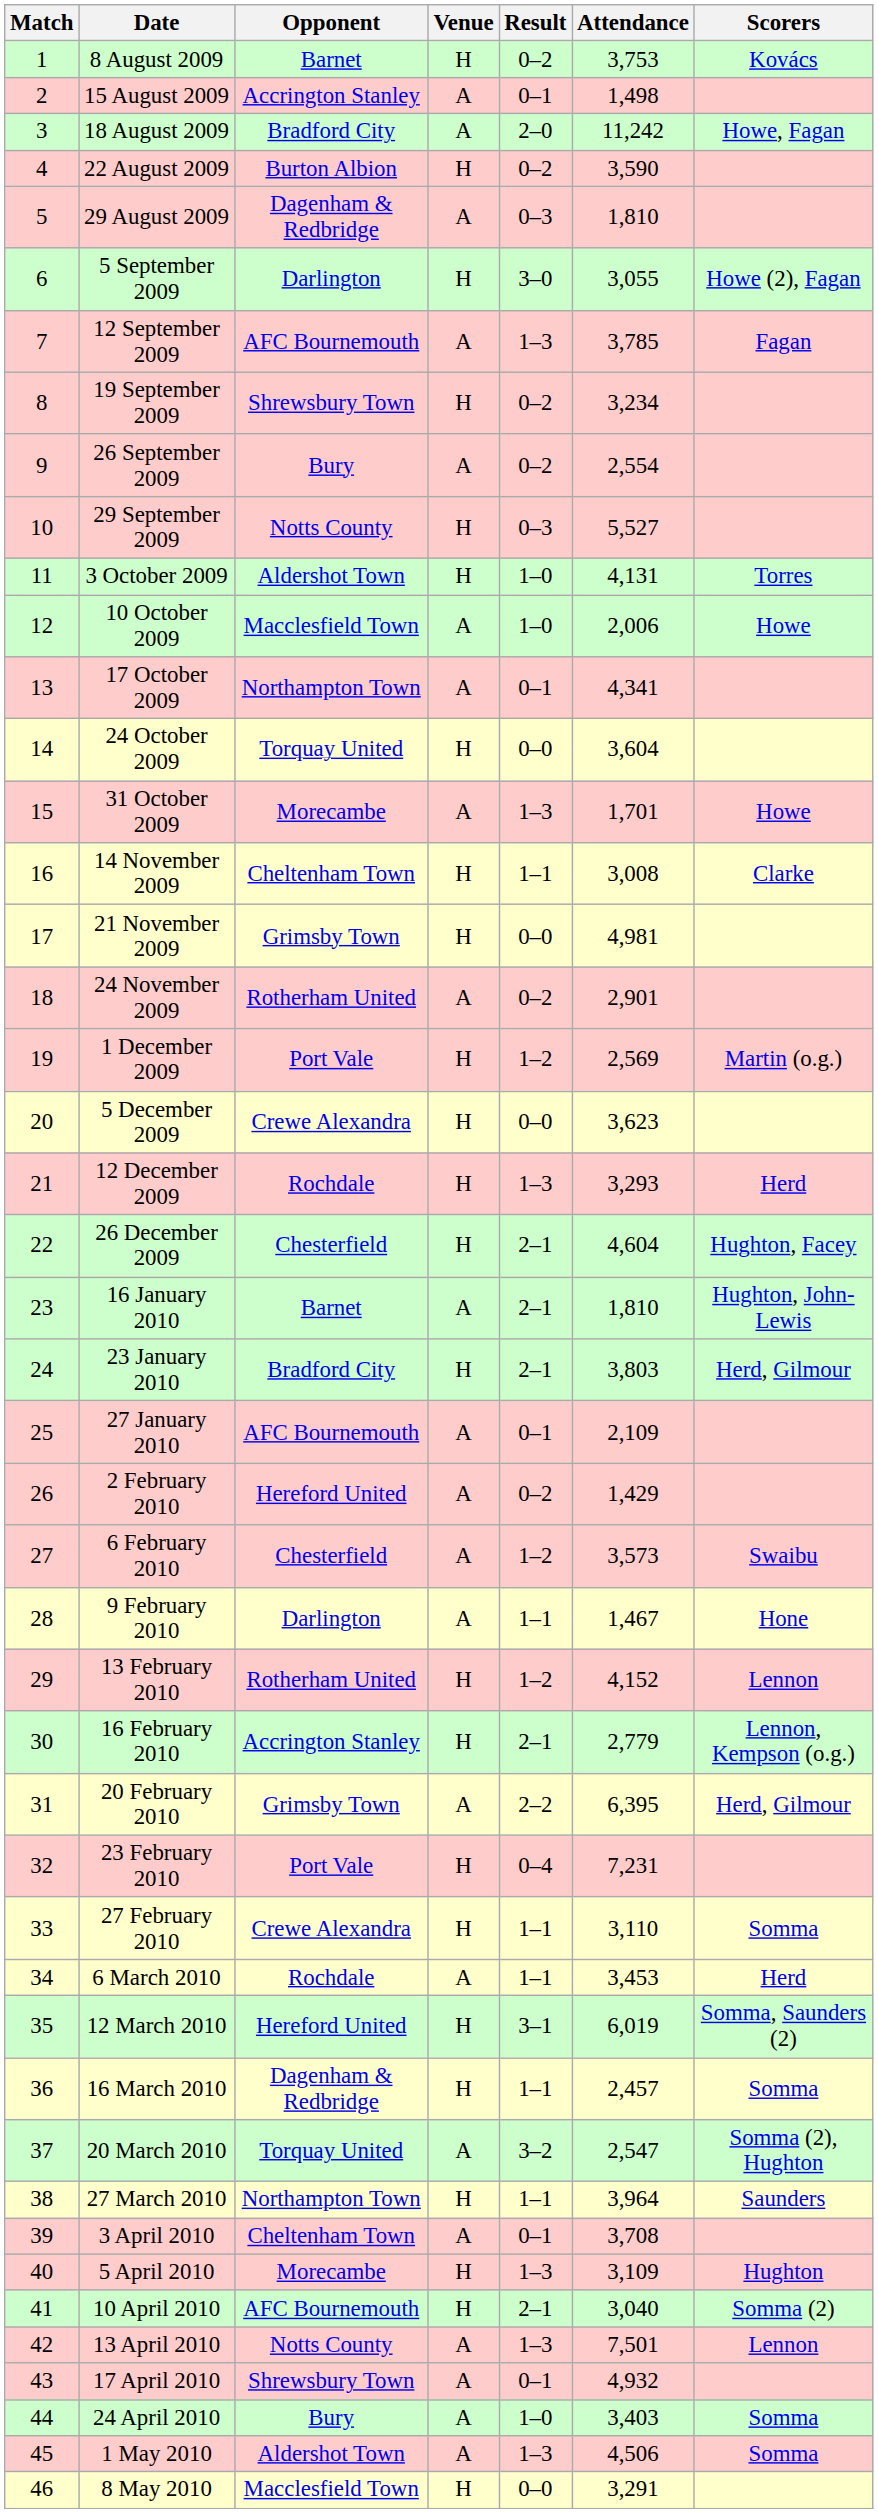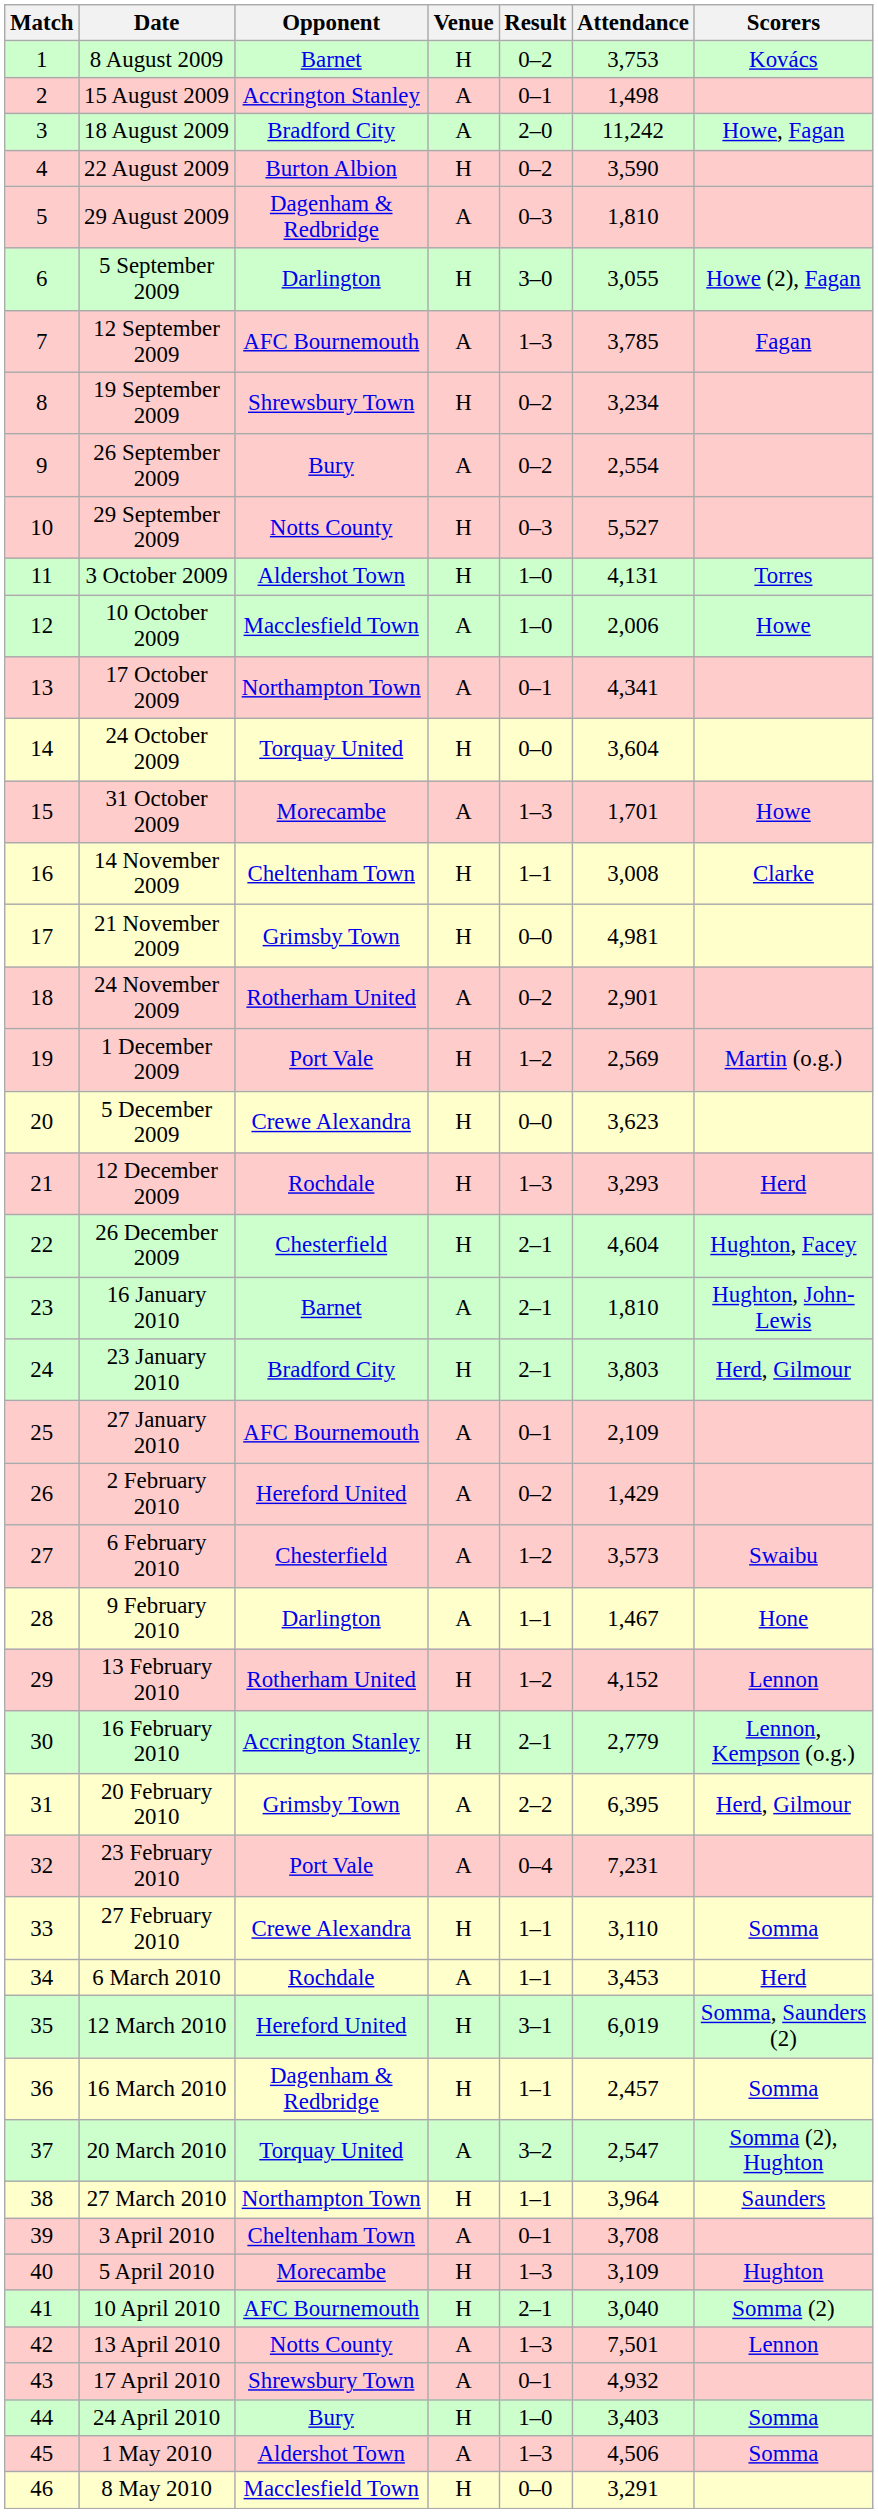 <table class="wikitable" style="font-size:100%; text-align:center">
 <tr>
 <th>Match</th>
 <th>Date</th>
 <th>Opponent</th>
 <th>Venue</th>
 <th>Result</th>
 <th>Attendance</th>
 <th>Scorers</th>
 </tr>
 <tr style="background: #CCFFCC;">
 <td>1</td>
 <td>8 August 2009</td>
 <td><a href='#'>Barnet</a></td>
 <td>H</td>
 <td>0–2</td>
 <td>3,753</td>
 <td><a href='#'>Kovács</a></td>
 </tr>
 <tr style="background: #FFCCCC;">
 <td>2</td>
 <td>15 August 2009</td>
 <td><a href='#'>Accrington Stanley</a></td>
 <td>A</td>
 <td>0–1</td>
 <td>1,498</td>
 <td></td>
 </tr>
 <tr style="background: #CCFFCC;">
 <td>3</td>
 <td>18 August 2009</td>
 <td><a href='#'>Bradford City</a></td>
 <td>A</td>
 <td>2–0</td>
 <td>11,242</td>
 <td><a href='#'>Howe</a>, <a href='#'>Fagan</a></td>
 </tr>
 <tr style="background: #FFCCCC;">
 <td>4</td>
 <td>22 August 2009</td>
 <td><a href='#'>Burton Albion</a></td>
 <td>H</td>
 <td>0–2</td>
 <td>3,590</td>
 <td></td>
 </tr>
 <tr style="background: #FFCCCC;">
 <td>5</td>
 <td>29 August 2009</td>
 <td><a href='#'>Dagenham & Redbridge</a></td>
 <td>A</td>
 <td>0–3</td>
 <td>1,810</td>
 <td></td>
 </tr>
 <tr style="background: #CCFFCC;">
 <td>6</td>
 <td>5 September 2009</td>
 <td><a href='#'>Darlington</a></td>
 <td>H</td>
 <td>3–0</td>
 <td>3,055</td>
 <td><a href='#'>Howe</a> (2), <a href='#'>Fagan</a></td>
 </tr>
 <tr style="background: #FFCCCC;">
 <td>7</td>
 <td>12 September 2009</td>
 <td><a href='#'>AFC Bournemouth</a></td>
 <td>A</td>
 <td>1–3</td>
 <td>3,785</td>
 <td><a href='#'>Fagan</a></td>
 </tr>
 <tr style="background: #FFCCCC;">
 <td>8</td>
 <td>19 September 2009</td>
 <td><a href='#'>Shrewsbury Town</a></td>
 <td>H</td>
 <td>0–2</td>
 <td>3,234</td>
 <td></td>
 </tr>
 <tr style="background: #FFCCCC;">
 <td>9</td>
 <td>26 September 2009</td>
 <td><a href='#'>Bury</a></td>
 <td>A</td>
 <td>0–2</td>
 <td>2,554</td>
 <td></td>
 </tr>
 <tr style="background: #FFCCCC;">
 <td>10</td>
 <td>29 September 2009</td>
 <td><a href='#'>Notts County</a></td>
 <td>H</td>
 <td>0–3</td>
 <td>5,527</td>
 <td></td>
 </tr>
 <tr style="background: #CCFFCC;">
 <td>11</td>
 <td>3 October 2009</td>
 <td><a href='#'>Aldershot Town</a></td>
 <td>H</td>
 <td>1–0</td>
 <td>4,131</td>
 <td><a href='#'>Torres</a></td>
 </tr>
 <tr style="background: #CCFFCC;">
 <td>12</td>
 <td>10 October 2009</td>
 <td><a href='#'>Macclesfield Town</a></td>
 <td>A</td>
 <td>1–0</td>
 <td>2,006</td>
 <td><a href='#'>Howe</a></td>
 </tr>
 <tr style="background: #FFCCCC;">
 <td>13</td>
 <td>17 October 2009</td>
 <td><a href='#'>Northampton Town</a></td>
 <td>A</td>
 <td>0–1</td>
 <td>4,341</td>
 <td></td>
 </tr>
 <tr style="background: #FFFFCC;">
 <td>14</td>
 <td>24 October 2009</td>
 <td><a href='#'>Torquay United</a></td>
 <td>H</td>
 <td>0–0</td>
 <td>3,604</td>
 <td></td>
 </tr>
 <tr style="background: #FFCCCC;">
 <td>15</td>
 <td>31 October 2009</td>
 <td><a href='#'>Morecambe</a></td>
 <td>A</td>
 <td>1–3</td>
 <td>1,701</td>
 <td><a href='#'>Howe</a></td>
 </tr>
 <tr style="background: #FFFFCC;">
 <td>16</td>
 <td>14 November 2009</td>
 <td><a href='#'>Cheltenham Town</a></td>
 <td>H</td>
 <td>1–1</td>
 <td>3,008</td>
 <td><a href='#'>Clarke</a></td>
 </tr>
 <tr style="background: #FFFFCC;">
 <td>17</td>
 <td>21 November 2009</td>
 <td><a href='#'>Grimsby Town</a></td>
 <td>H</td>
 <td>0–0</td>
 <td>4,981</td>
 <td></td>
 </tr>
 <tr style="background: #FFCCCC;">
 <td>18</td>
 <td>24 November 2009</td>
 <td><a href='#'>Rotherham United</a></td>
 <td>A</td>
 <td>0–2</td>
 <td>2,901</td>
 <td></td>
 </tr>
 <tr style="background: #FFCCCC;">
 <td>19</td>
 <td>1 December 2009</td>
 <td><a href='#'>Port Vale</a></td>
 <td>H</td>
 <td>1–2</td>
 <td>2,569</td>
 <td><a href='#'>Martin</a> (o.g.)</td>
 </tr>
 <tr style="background: #FFFFCC;">
 <td>20</td>
 <td>5 December 2009</td>
 <td><a href='#'>Crewe Alexandra</a></td>
 <td>H</td>
 <td>0–0</td>
 <td>3,623</td>
 <td></td>
 </tr>
 <tr style="background: #FFCCCC;">
 <td>21</td>
 <td>12 December 2009</td>
 <td><a href='#'>Rochdale</a></td>
 <td>H</td>
 <td>1–3</td>
 <td>3,293</td>
 <td><a href='#'>Herd</a></td>
 </tr>
 <tr style="background: #CCFFCC;">
 <td>22</td>
 <td>26 December 2009</td>
 <td><a href='#'>Chesterfield</a></td>
 <td>H</td>
 <td>2–1</td>
 <td>4,604</td>
 <td><a href='#'>Hughton</a>, <a href='#'>Facey</a></td>
 </tr>
 <tr style="background: #CCFFCC;">
 <td>23</td>
 <td>16 January 2010</td>
 <td><a href='#'>Barnet</a></td>
 <td>A</td>
 <td>2–1</td>
 <td>1,810</td>
 <td><a href='#'>Hughton</a>, <a href='#'>John-Lewis</a></td>
 </tr>
 <tr style="background: #CCFFCC;">
 <td>24</td>
 <td>23 January 2010</td>
 <td><a href='#'>Bradford City</a></td>
 <td>H</td>
 <td>2–1</td>
 <td>3,803</td>
 <td><a href='#'>Herd</a>, <a href='#'>Gilmour</a></td>
 </tr>
 <tr style="background: #FFCCCC;">
 <td>25</td>
 <td>27 January 2010</td>
 <td><a href='#'>AFC Bournemouth</a></td>
 <td>A</td>
 <td>0–1</td>
 <td>2,109</td>
 <td></td>
 </tr>
 <tr style="background: #FFCCCC;">
 <td>26</td>
 <td>2 February 2010</td>
 <td><a href='#'>Hereford United</a></td>
 <td>A</td>
 <td>0–2</td>
 <td>1,429</td>
 <td></td>
 </tr>
 <tr style="background: #FFCCCC;">
 <td>27</td>
 <td>6 February 2010</td>
 <td><a href='#'>Chesterfield</a></td>
 <td>A</td>
 <td>1–2</td>
 <td>3,573</td>
 <td><a href='#'>Swaibu</a></td>
 </tr>
 <tr style="background: #FFFFCC;">
 <td>28</td>
 <td>9 February 2010</td>
 <td><a href='#'>Darlington</a></td>
 <td>A</td>
 <td>1–1</td>
 <td>1,467</td>
 <td><a href='#'>Hone</a></td>
 </tr>
 <tr style="background: #FFCCCC;">
 <td>29</td>
 <td>13 February 2010</td>
 <td><a href='#'>Rotherham United</a></td>
 <td>H</td>
 <td>1–2</td>
 <td>4,152</td>
 <td><a href='#'>Lennon</a></td>
 </tr>
 <tr style="background: #CCFFCC;">
 <td>30</td>
 <td>16 February 2010</td>
 <td><a href='#'>Accrington Stanley</a></td>
 <td>H</td>
 <td>2–1</td>
 <td>2,779</td>
 <td><a href='#'>Lennon</a>, <a href='#'>Kempson</a> (o.g.)</td>
 </tr>
 <tr style="background: #FFFFCC;">
 <td>31</td>
 <td>20 February 2010</td>
 <td><a href='#'>Grimsby Town</a></td>
 <td>A</td>
 <td>2–2</td>
 <td>6,395</td>
 <td><a href='#'>Herd</a>, <a href='#'>Gilmour</a></td>
 </tr>
 <tr style="background: #FFCCCC;">
 <td>32</td>
 <td>23 February 2010</td>
 <td><a href='#'>Port Vale</a></td>
-<td>H</td>
+<td>A</td>
 <td>0–4</td>
 <td>7,231</td>
 <td></td>
 </tr>
 <tr style="background: #FFFFCC;">
 <td>33</td>
 <td>27 February 2010</td>
 <td><a href='#'>Crewe Alexandra</a></td>
 <td>H</td>
 <td>1–1</td>
 <td>3,110</td>
 <td><a href='#'>Somma</a></td>
 </tr>
 <tr style="background: #FFFFCC;">
 <td>34</td>
 <td>6 March 2010</td>
 <td><a href='#'>Rochdale</a></td>
 <td>A</td>
 <td>1–1</td>
 <td>3,453</td>
 <td><a href='#'>Herd</a></td>
 </tr>
 <tr style="background: #CCFFCC;">
 <td>35</td>
 <td>12 March 2010</td>
 <td><a href='#'>Hereford United</a></td>
 <td>H</td>
 <td>3–1</td>
 <td>6,019</td>
 <td><a href='#'>Somma</a>, <a href='#'>Saunders</a> (2)</td>
 </tr>
 <tr style="background: #FFFFCC;">
 <td>36</td>
 <td>16 March 2010</td>
 <td><a href='#'>Dagenham & Redbridge</a></td>
 <td>H</td>
 <td>1–1</td>
 <td>2,457</td>
 <td><a href='#'>Somma</a></td>
 </tr>
 <tr style="background: #CCFFCC;">
 <td>37</td>
 <td>20 March 2010</td>
 <td><a href='#'>Torquay United</a></td>
 <td>A</td>
 <td>3–2</td>
 <td>2,547</td>
 <td><a href='#'>Somma</a> (2), <a href='#'>Hughton</a></td>
 </tr>
 <tr style="background: #FFFFCC;">
 <td>38</td>
 <td>27 March 2010</td>
 <td><a href='#'>Northampton Town</a></td>
 <td>H</td>
 <td>1–1</td>
 <td>3,964</td>
 <td><a href='#'>Saunders</a></td>
 </tr>
 <tr style="background: #FFCCCC;">
 <td>39</td>
 <td>3 April 2010</td>
 <td><a href='#'>Cheltenham Town</a></td>
 <td>A</td>
 <td>0–1</td>
 <td>3,708</td>
 <td></td>
 </tr>
 <tr style="background: #FFCCCC;">
 <td>40</td>
 <td>5 April 2010</td>
 <td><a href='#'>Morecambe</a></td>
 <td>H</td>
 <td>1–3</td>
 <td>3,109</td>
 <td><a href='#'>Hughton</a></td>
 </tr>
 <tr style="background: #CCFFCC;">
 <td>41</td>
 <td>10 April 2010</td>
 <td><a href='#'>AFC Bournemouth</a></td>
 <td>H</td>
 <td>2–1</td>
 <td>3,040</td>
 <td><a href='#'>Somma</a> (2)</td>
 </tr>
 <tr style="background: #FFCCCC;">
 <td>42</td>
 <td>13 April 2010</td>
 <td><a href='#'>Notts County</a></td>
 <td>A</td>
 <td>1–3</td>
 <td>7,501</td>
 <td><a href='#'>Lennon</a></td>
 </tr>
 <tr style="background: #FFCCCC;">
 <td>43</td>
 <td>17 April 2010</td>
 <td><a href='#'>Shrewsbury Town</a></td>
 <td>A</td>
 <td>0–1</td>
 <td>4,932</td>
 <td></td>
 </tr>
 <tr style="background: #CCFFCC;">
 <td>44</td>
 <td>24 April 2010</td>
 <td><a href='#'>Bury</a></td>
-<td>A</td>
+<td>H</td>
 <td>1–0</td>
 <td>3,403</td>
 <td><a href='#'>Somma</a></td>
 </tr>
 <tr style="background: #FFCCCC;">
 <td>45</td>
 <td>1 May 2010</td>
 <td><a href='#'>Aldershot Town</a></td>
 <td>A</td>
 <td>1–3</td>
 <td>4,506</td>
 <td><a href='#'>Somma</a></td>
 </tr>
 <tr style="background: #FFFFCC;">
 <td>46</td>
 <td>8 May 2010</td>
 <td><a href='#'>Macclesfield Town</a></td>
 <td>H</td>
 <td>0–0</td>
 <td>3,291</td>
 <td></td>
 </tr>
 </table>
